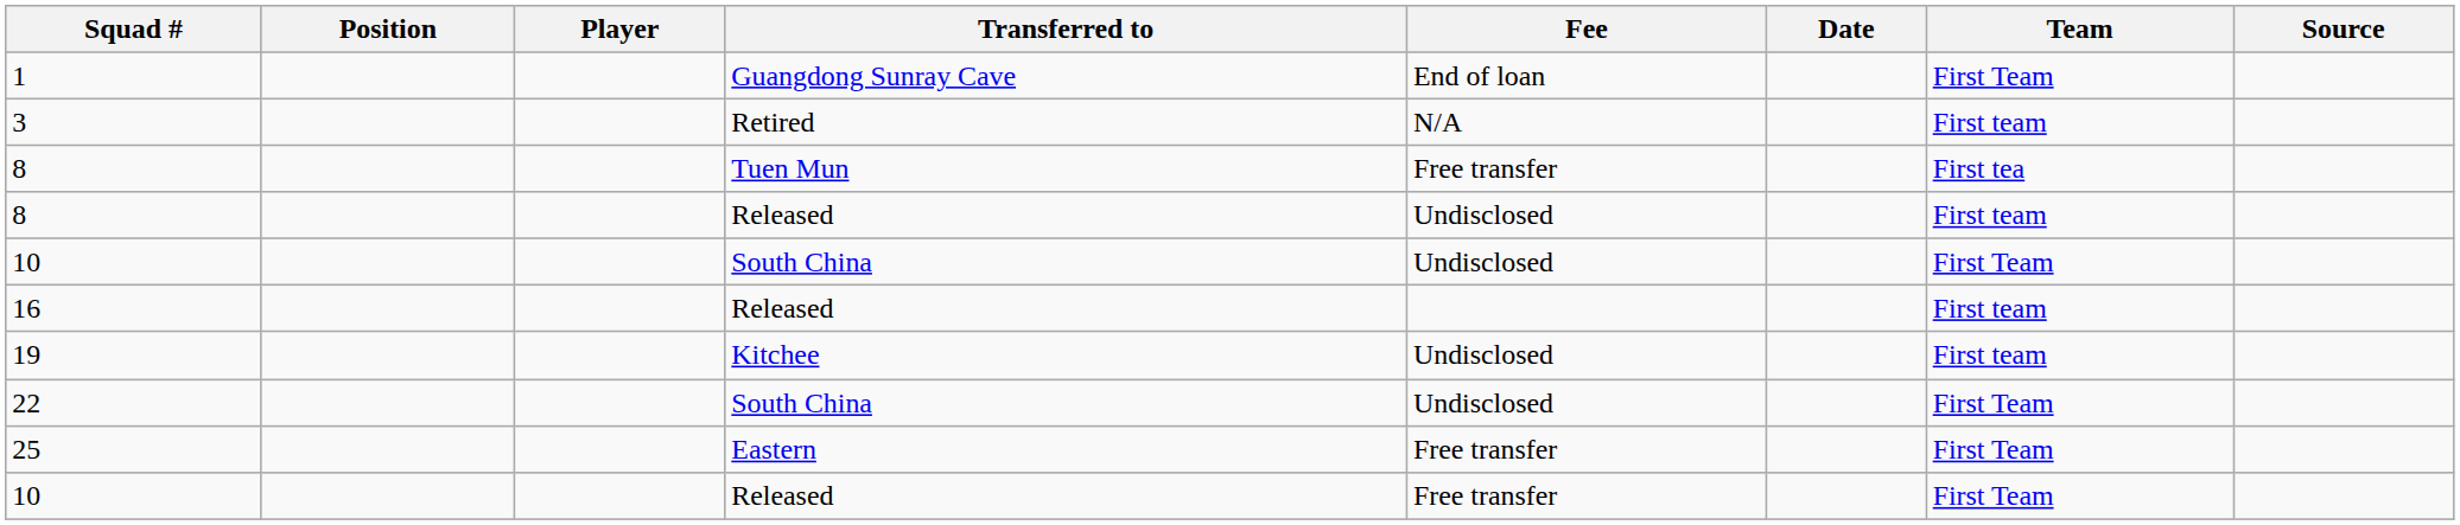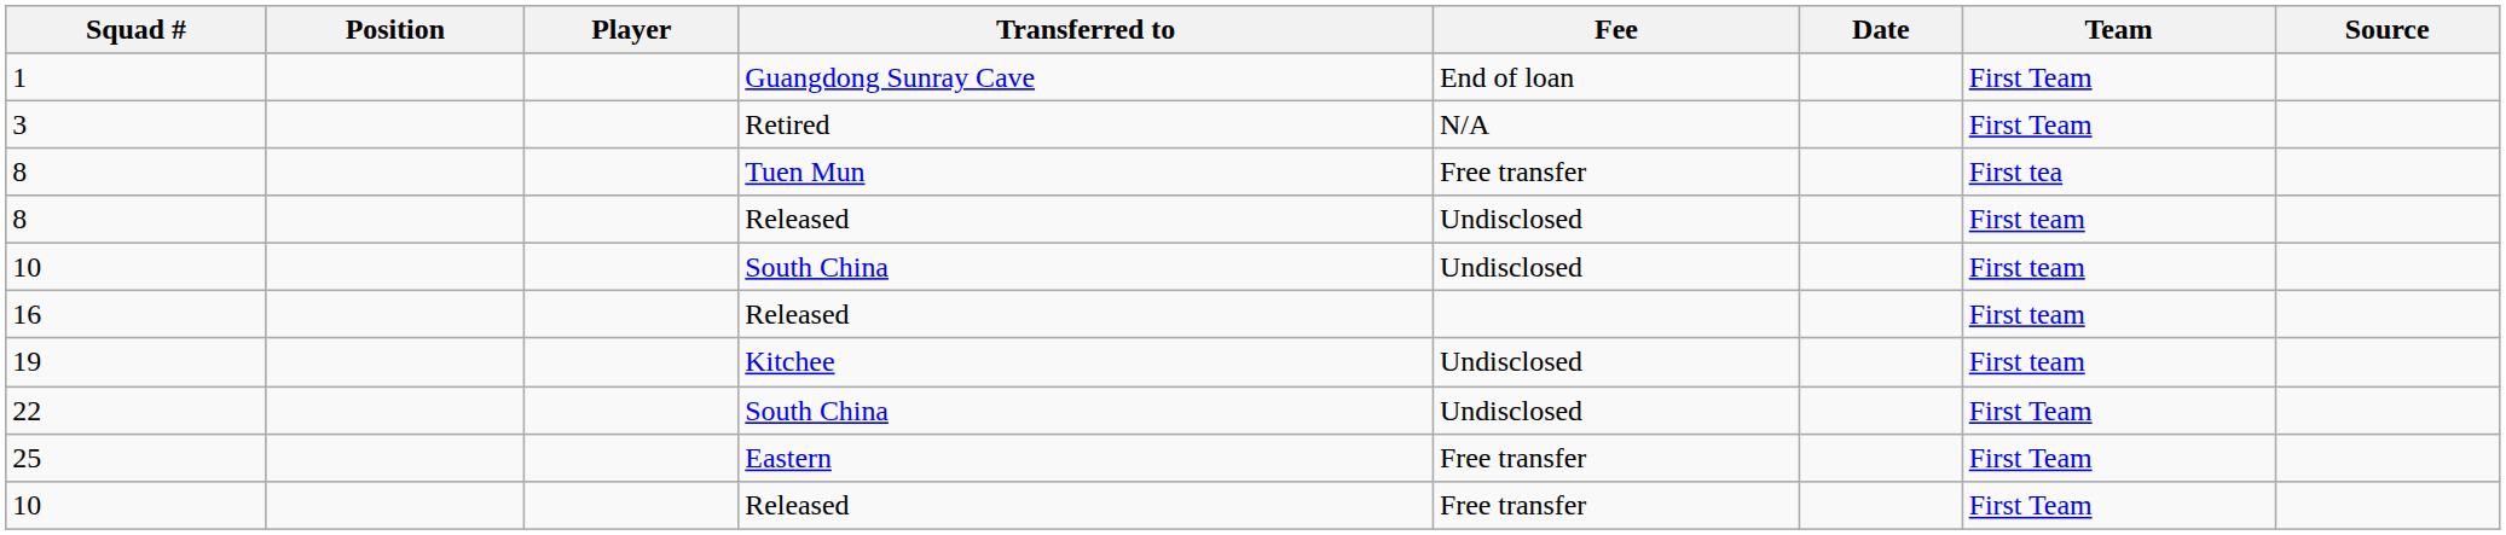 <table width=83% class="wikitable sortable" style="text-align:center; font-size:95%; text-align:left">
 <tr>
 <th><strong>Squad #</strong></th>
 <th><strong>Position </strong></th>
 <th><strong>Player </strong></th>
 <th><strong>Transferred to</strong></th>
 <th><strong>Fee </strong></th>
 <th><strong>Date </strong></th>
 <th><strong>Team </strong></th>
 <th><strong>Source</strong></th>
 </tr>
 <tr>
 <td>1</td>
 <td></td>
 <td></td>
 <td><a href='#'>Guangdong Sunray Cave</a></td>
 <td>End of loan</td>
 <td></td>
 <td><a href='#'>First Team</a></td>
 <td></td>
 </tr>
 <tr>
 <td>3</td>
 <td></td>
 <td></td>
 <td>Retired</td>
 <td>N/A</td>
 <td></td>
-<td><a href='#'>First team</a></td>
+<td><a href='#'>First Team</a></td>
 <td></td>
 </tr>
 <tr>
 <td>8</td>
 <td></td>
 <td></td>
 <td><a href='#'>Tuen Mun</a></td>
 <td>Free transfer</td>
 <td></td>
 <td><a href='#'>First tea</a></td>
 <td></td>
 </tr>
 <tr>
 <td>8</td>
 <td></td>
 <td></td>
 <td>Released</td>
 <td>Undisclosed</td>
 <td></td>
 <td><a href='#'>First team</a></td>
 <td></td>
 </tr>
 <tr>
 <td>10</td>
 <td></td>
 <td></td>
 <td><a href='#'>South China</a></td>
 <td>Undisclosed</td>
 <td></td>
-<td><a href='#'>First Team</a></td>
+<td><a href='#'>First team</a></td>
 <td></td>
 </tr>
 <tr>
 <td>16</td>
 <td></td>
 <td></td>
 <td>Released</td>
 <td></td>
 <td></td>
 <td><a href='#'>First team</a></td>
 <td></td>
 </tr>
 <tr>
 <td>19</td>
 <td></td>
 <td></td>
 <td><a href='#'>Kitchee</a></td>
 <td>Undisclosed</td>
 <td></td>
 <td><a href='#'>First team</a></td>
 <td></td>
 </tr>
 <tr>
 <td>22</td>
 <td></td>
 <td></td>
 <td><a href='#'>South China</a></td>
 <td>Undisclosed</td>
 <td></td>
 <td><a href='#'>First Team</a></td>
 <td></td>
 </tr>
 <tr>
 <td>25</td>
 <td></td>
 <td></td>
 <td><a href='#'>Eastern</a></td>
 <td>Free transfer</td>
 <td></td>
 <td><a href='#'>First Team</a></td>
 <td></td>
 </tr>
 <tr>
 <td>10</td>
 <td></td>
 <td></td>
 <td>Released</td>
 <td>Free transfer</td>
 <td></td>
 <td><a href='#'>First Team</a></td>
 <td></td>
 </tr>
 </table>
